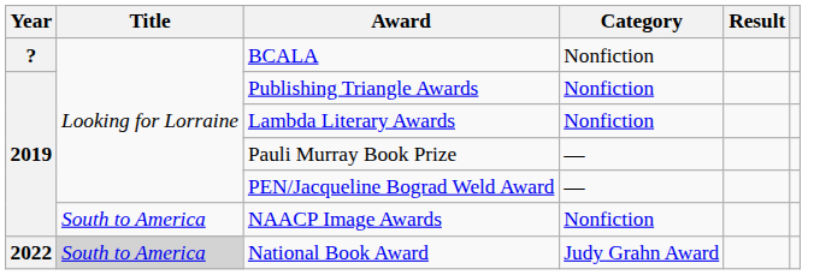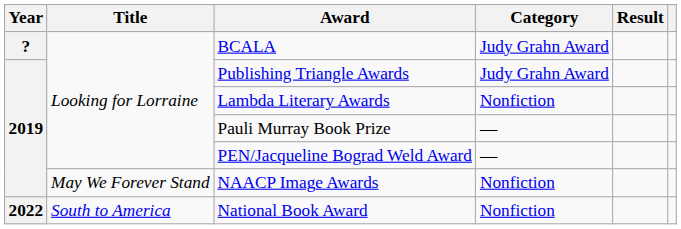 <table class="wikitable sortable">
 <tr>
 <th>Year</th>
 <th>Title</th>
 <th>Award</th>
 <th>Category</th>
 <th>Result</th>
 <th></th>
 </tr>
 <tr>
 <th>?</th>
 <td rowspan="5"><em>Looking for Lorraine</em></td>
 <td><a href='#'>BCALA</a></td>
-<td>Nonfiction</td>
+<td><a href='#'>Judy Grahn Award</a></td>
 <td></td>
 <td></td>
 </tr>
 <tr>
 <th rowspan="5">2019</th>
 <td><a href='#'>Publishing Triangle Awards</a></td>
-<td><a href='#'>Nonfiction</a></td>
+<td><a href='#'>Judy Grahn Award</a></td>
 <td></td>
 <td></td>
 </tr>
 <tr>
 <td><a href='#'>Lambda Literary Awards</a></td>
 <td><a href='#'>Nonfiction</a></td>
 <td></td>
 <td></td>
 </tr>
 <tr>
 <td>Pauli Murray Book Prize</td>
 <td>—</td>
 <td></td>
 <td></td>
 </tr>
 <tr>
 <td><a href='#'>PEN/Jacqueline Bograd Weld Award</a></td>
 <td>—</td>
 <td></td>
 <td></td>
 </tr>
 <tr>
-<td><em><a href='#'>South to America</a></em></td>
+<td><em>May We Forever Stand</em></td>
 <td><a href='#'>NAACP Image Awards</a></td>
 <td><a href='#'>Nonfiction</a></td>
 <td></td>
 <td></td>
 </tr>
 <tr>
 <th>2022</th>
-<td style="background: lightgrey;"><em><a href='#'>South to America</a></em></td>
+<td><em><a href='#'>South to America</a></em></td>
 <td><a href='#'>National Book Award</a></td>
-<td><a href='#'>Judy Grahn Award</a></td>
+<td><a href='#'>Nonfiction</a></td>
 <td></td>
 <td></td>
 </tr>
 </table>
